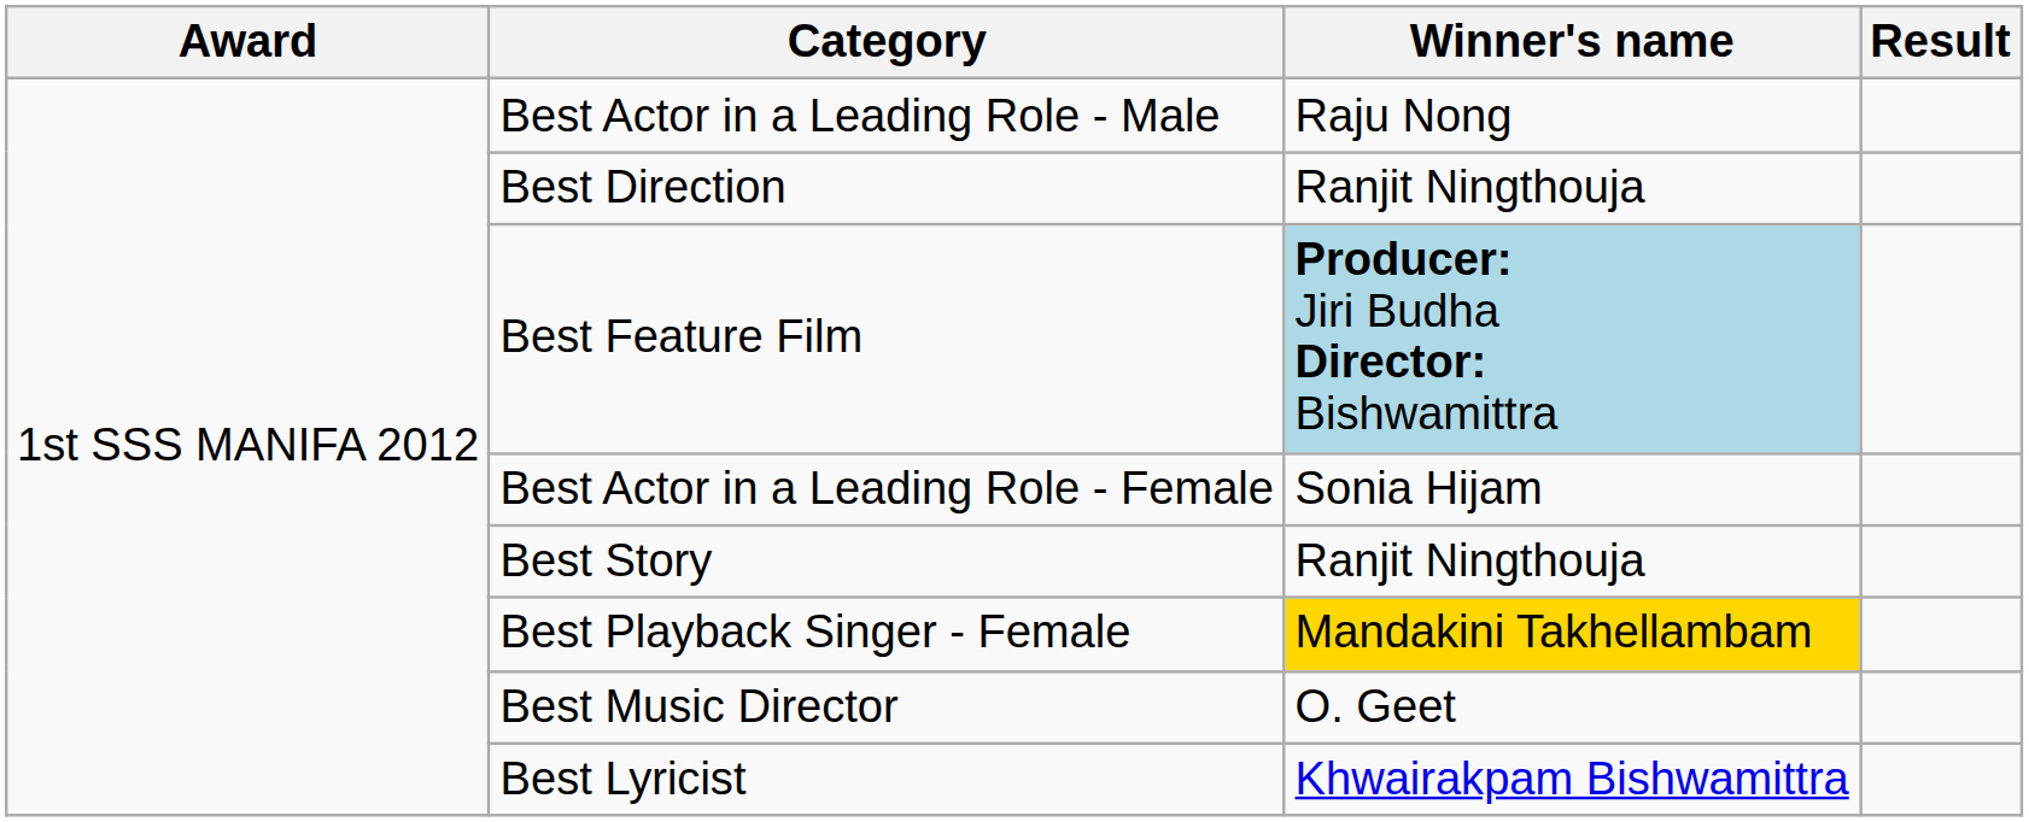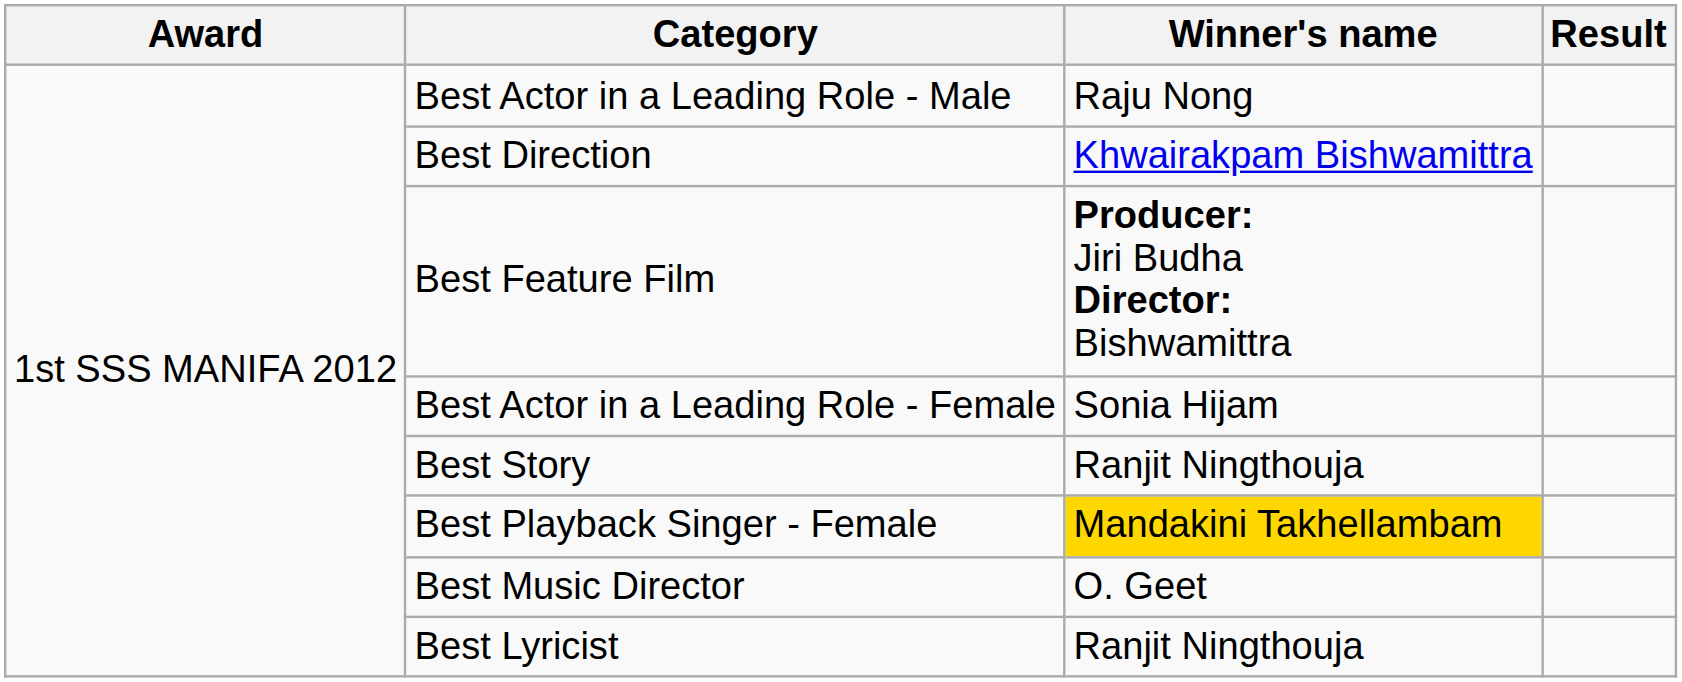 <table class="wikitable sortable">
 <tr>
 <th>Award</th>
 <th>Category</th>
 <th>Winner's name</th>
 <th>Result</th>
 </tr>
 <tr>
 <td rowspan="8">1st SSS MANIFA 2012</td>
 <td>Best Actor in a Leading Role - Male</td>
 <td>Raju Nong</td>
 <td></td>
 </tr>
 <tr>
 <td>Best Direction</td>
-<td>Ranjit Ningthouja</td>
+<td><a href='#'>Khwairakpam Bishwamittra</a></td>
 <td></td>
 </tr>
 <tr>
 <td>Best Feature Film</td>
-<td style="background: lightblue;"><strong>Producer:</strong><br>Jiri Budha<br><strong>Director:</strong><br>Bishwamittra</td>
+<td><strong>Producer:</strong><br>Jiri Budha<br><strong>Director:</strong><br>Bishwamittra</td>
 <td></td>
 </tr>
 <tr>
 <td>Best Actor in a Leading Role - Female</td>
 <td>Sonia Hijam</td>
 <td></td>
 </tr>
 <tr>
 <td>Best Story</td>
 <td>Ranjit Ningthouja</td>
 <td></td>
 </tr>
 <tr>
 <td>Best Playback Singer - Female</td>
 <td style="background: gold;">Mandakini Takhellambam</td>
 <td></td>
 </tr>
 <tr>
 <td>Best Music Director</td>
 <td>O. Geet</td>
 <td></td>
 </tr>
 <tr>
 <td>Best Lyricist</td>
-<td><a href='#'>Khwairakpam Bishwamittra</a></td>
+<td>Ranjit Ningthouja</td>
 <td></td>
 </tr>
 </table>
